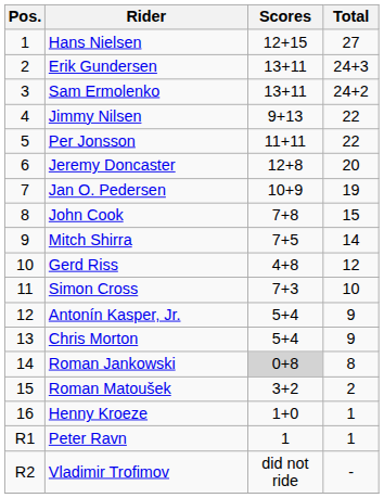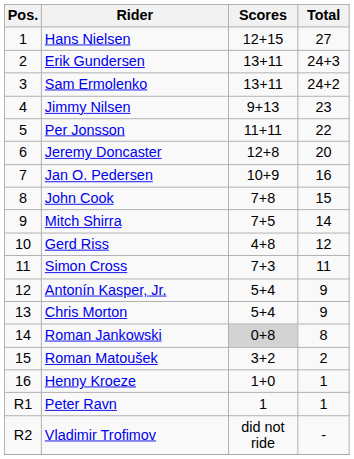 <table class=wikitable>
 <tr>
 <th width=25px>Pos.</th>
 <th width=200px>Rider</th>
 <th width=70px>Scores</th>
 <th width=50px>Total</th>
 </tr>
 <tr align=center >
 <td>1</td>
 <td align=left> <a href='#'>Hans Nielsen</a></td>
 <td>12+15</td>
 <td>27</td>
 </tr>
 <tr align=center >
 <td>2</td>
 <td align=left> <a href='#'>Erik Gundersen</a></td>
 <td>13+11</td>
 <td>24+3</td>
 </tr>
 <tr align=center >
 <td>3</td>
 <td align=left> <a href='#'>Sam Ermolenko</a></td>
 <td>13+11</td>
 <td>24+2</td>
 </tr>
 <tr align=center>
 <td>4</td>
 <td align=left> <a href='#'>Jimmy Nilsen</a></td>
 <td>9+13</td>
-<td>22</td>
+<td>23</td>
 </tr>
 <tr align=center>
 <td>5</td>
 <td align=left> <a href='#'>Per Jonsson</a></td>
 <td>11+11</td>
 <td>22</td>
 </tr>
 <tr align=center>
 <td>6</td>
 <td align=left> <a href='#'>Jeremy Doncaster</a></td>
 <td>12+8</td>
 <td>20</td>
 </tr>
 <tr align=center>
 <td>7</td>
 <td align=left> <a href='#'>Jan O. Pedersen</a></td>
 <td>10+9</td>
-<td>19</td>
+<td>16</td>
 </tr>
 <tr align=center>
 <td>8</td>
 <td align=left> <a href='#'>John Cook</a></td>
 <td>7+8</td>
 <td>15</td>
 </tr>
 <tr align=center>
 <td>9</td>
 <td align=left> <a href='#'>Mitch Shirra</a></td>
 <td>7+5</td>
 <td>14</td>
 </tr>
 <tr align=center>
 <td>10</td>
 <td align=left> <a href='#'>Gerd Riss</a></td>
 <td>4+8</td>
 <td>12</td>
 </tr>
 <tr align=center>
 <td>11</td>
 <td align=left> <a href='#'>Simon Cross</a></td>
 <td>7+3</td>
-<td>10</td>
+<td>11</td>
 </tr>
 <tr align=center>
 <td>12</td>
 <td align=left> <a href='#'>Antonín Kasper, Jr.</a></td>
 <td>5+4</td>
 <td>9</td>
 </tr>
 <tr align=center>
 <td>13</td>
 <td align=left> <a href='#'>Chris Morton</a></td>
 <td>5+4</td>
 <td>9</td>
 </tr>
 <tr align=center>
 <td>14</td>
 <td align=left> <a href='#'>Roman Jankowski</a></td>
 <td style="background: lightgrey;">0+8</td>
 <td>8</td>
 </tr>
 <tr align=center>
 <td>15</td>
 <td align=left> <a href='#'>Roman Matoušek</a></td>
 <td>3+2</td>
 <td>2</td>
 </tr>
 <tr align=center>
 <td>16</td>
 <td align=left> <a href='#'>Henny Kroeze</a></td>
 <td>1+0</td>
 <td>1</td>
 </tr>
 <tr align=center>
 <td>R1</td>
 <td align=left> <a href='#'>Peter Ravn</a></td>
 <td>1</td>
 <td>1</td>
 </tr>
 <tr align=center>
 <td>R2</td>
 <td align=left> <a href='#'>Vladimir Trofimov</a></td>
 <td>did not ride</td>
 <td>-</td>
 </tr>
 <tr align=center>
 </tr>
 </table>
